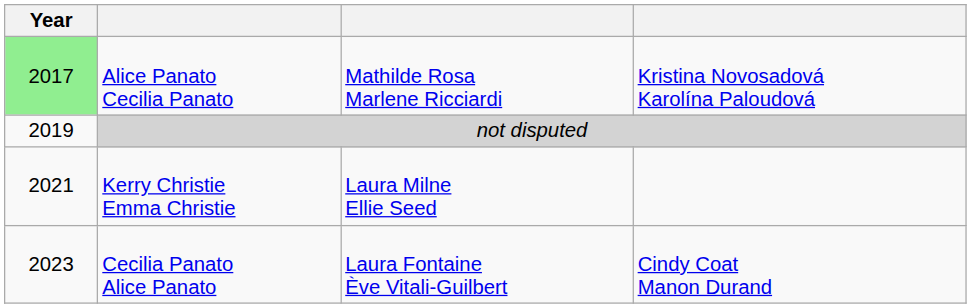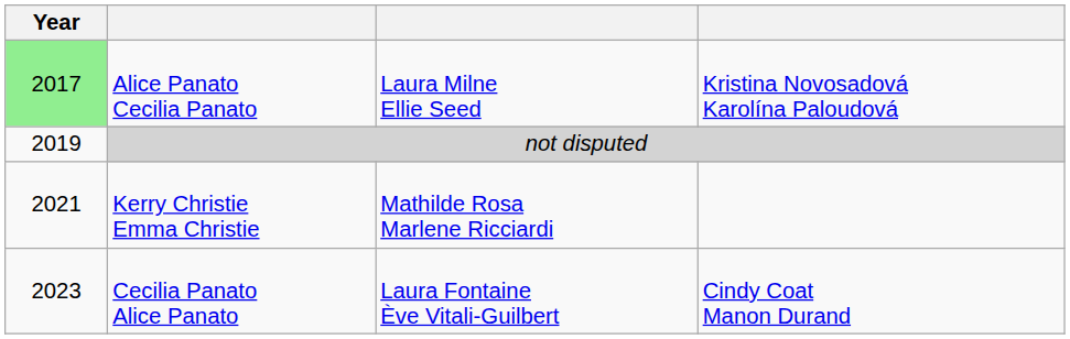 <table class="wikitable" width=60% style="font-size:100%; text-align:left;">
 <tr>
 <th>Year</th>
 <th></th>
 <th></th>
 <th></th>
 </tr>
 <tr>
 <td align=center style="background: lightgreen;">2017</td>
 <td><br><a href='#'>Alice Panato</a><br><a href='#'>Cecilia Panato</a></td>
-<td><br><a href='#'>Mathilde Rosa</a><br><a href='#'>Marlene Ricciardi</a></td>
+<td><br><a href='#'>Laura Milne</a><br><a href='#'>Ellie Seed</a></td>
 <td><br><a href='#'>Kristina Novosadová</a><br><a href='#'>Karolína Paloudová</a></td>
 </tr>
 <tr>
 <td align=center>2019</td>
 <td align=center bgcolor=lightgrey colspan=3><em>not disputed</em></td>
 </tr>
 <tr>
 <td align=center>2021</td>
 <td><br><a href='#'>Kerry Christie</a><br><a href='#'>Emma Christie</a></td>
-<td><br><a href='#'>Laura Milne</a><br><a href='#'>Ellie Seed</a></td>
+<td><br><a href='#'>Mathilde Rosa</a><br><a href='#'>Marlene Ricciardi</a></td>
 <td></td>
 </tr>
 <tr>
 <td align=center>2023</td>
 <td><br><a href='#'>Cecilia Panato</a><br><a href='#'>Alice Panato</a></td>
 <td><br><a href='#'>Laura Fontaine</a><br><a href='#'>Ève Vitali-Guilbert</a></td>
 <td><br><a href='#'>Cindy Coat</a><br><a href='#'>Manon Durand</a></td>
 </tr>
 </table>
